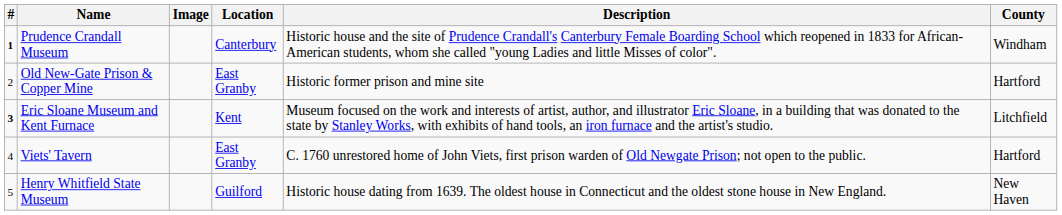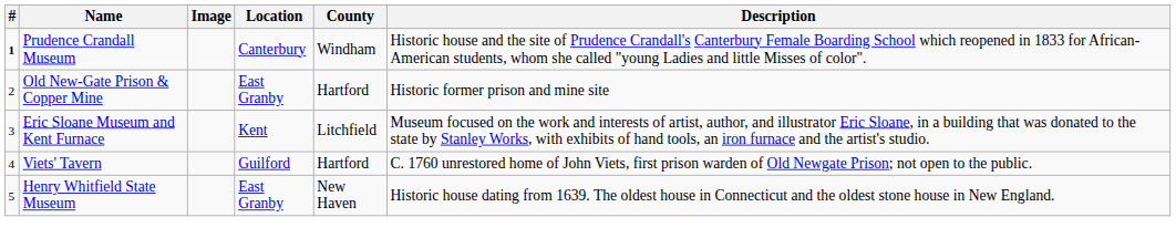 <table class="wikitable" style="width:98%">
 <tr>
 <th>#</th>
 <th><strong>Name</strong></th>
 <th><strong>Image</strong></th>
 <th><strong>Location</strong></th>
+<th><strong>County</strong></th>
 <th><strong>Description</strong></th>
-<th><strong>County</strong></th>
 </tr>
 <tr ->
 <td><strong><small>1</small></strong></td>
 <td><a href='#'>Prudence Crandall Museum</a></td>
 <td></td>
 <td><a href='#'>Canterbury</a></td>
+<td>Windham</td>
 <td>Historic house and the site of <a href='#'>Prudence Crandall's</a> <a href='#'>Canterbury Female Boarding School</a> which reopened in 1833 for African-American students, whom she called "young Ladies and little Misses of color".</td>
-<td>Windham</td>
 </tr>
 <tr ->
 <td><small>2</small></td>
 <td><a href='#'>Old New-Gate Prison & Copper Mine</a></td>
 <td></td>
 <td><a href='#'>East Granby</a></td>
+<td>Hartford</td>
 <td>Historic former prison and mine site</td>
-<td>Hartford</td>
 </tr>
 <tr ->
-<td><strong><small>3</small></strong></td>
+<td><small>3</small></td>
 <td><a href='#'>Eric Sloane Museum and Kent Furnace</a></td>
 <td></td>
 <td><a href='#'>Kent</a></td>
+<td>Litchfield</td>
 <td>Museum focused on the work and interests of artist, author, and illustrator <a href='#'>Eric Sloane</a>, in a building that was donated to the state by <a href='#'>Stanley Works</a>, with exhibits of hand tools, an <a href='#'>iron furnace</a> and the artist's studio.</td>
-<td>Litchfield</td>
 </tr>
 <tr ->
 <td><small>4</small></td>
 <td><a href='#'>Viets' Tavern</a></td>
 <td></td>
-<td><a href='#'>East Granby</a></td>
+<td><a href='#'>Guilford</a></td>
+<td>Hartford</td>
 <td>C. 1760 unrestored home of John Viets, first prison warden of <a href='#'>Old Newgate Prison</a>; not open to the public.</td>
-<td>Hartford</td>
 </tr>
 <tr ->
 <td><small>5</small></td>
 <td><a href='#'>Henry Whitfield State Museum</a></td>
 <td></td>
-<td><a href='#'>Guilford</a></td>
+<td><a href='#'>East Granby</a></td>
+<td>New Haven</td>
 <td>Historic house dating from 1639. The oldest house in Connecticut and the oldest stone house in New England.</td>
-<td>New Haven</td>
 </tr>
 </table>
